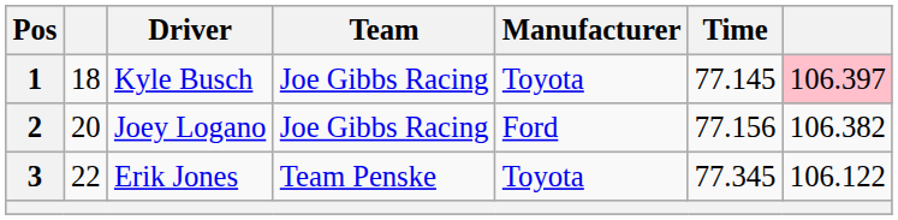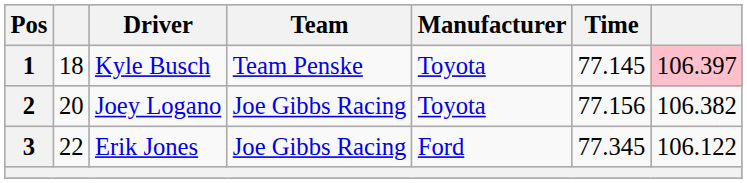 <table class="wikitable" style="font-size:95%">
 <tr>
 <th>Pos</th>
 <th></th>
 <th>Driver</th>
 <th>Team</th>
 <th>Manufacturer</th>
 <th>Time</th>
 <th></th>
 </tr>
 <tr>
 <th>1</th>
 <td>18</td>
 <td><a href='#'>Kyle Busch</a></td>
-<td><a href='#'>Joe Gibbs Racing</a></td>
+<td><a href='#'>Team Penske</a></td>
 <td><a href='#'>Toyota</a></td>
 <td>77.145</td>
 <td style="background: pink;">106.397</td>
 </tr>
 <tr>
 <th>2</th>
 <td>20</td>
 <td><a href='#'>Joey Logano</a></td>
 <td><a href='#'>Joe Gibbs Racing</a></td>
-<td><a href='#'>Ford</a></td>
+<td><a href='#'>Toyota</a></td>
 <td>77.156</td>
 <td>106.382</td>
 </tr>
 <tr>
 <th>3</th>
 <td>22</td>
 <td><a href='#'>Erik Jones</a></td>
-<td><a href='#'>Team Penske</a></td>
-<td><a href='#'>Toyota</a></td>
+<td><a href='#'>Joe Gibbs Racing</a></td>
+<td><a href='#'>Ford</a></td>
 <td>77.345</td>
 <td>106.122</td>
 </tr>
 <tr>
 <th colspan="7"></th>
 </tr>
 </table>
